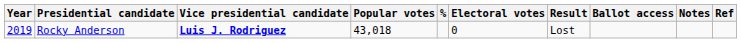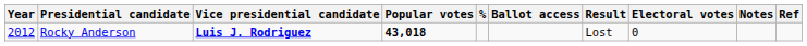 <table class="wikitable sortable" style="font-size:100%">
 <tr>
 <th>Year</th>
 <th>Presidential candidate</th>
 <th>Vice presidential candidate</th>
 <th>Popular votes</th>
 <th>%</th>
+<th>Ballot access</th>
+<th>Result</th>
 <th>Electoral votes</th>
-<th>Result</th>
-<th>Ballot access</th>
 <th>Notes</th>
 <th>Ref</th>
 </tr>
 <tr>
-<td><a href='#'>2019</a></td>
+<td><a href='#'>2012</a></td>
 <td><a href='#'>Rocky Anderson</a></td>
 <td><strong><a href='#'>Luis J. Rodriguez</a></strong></td>
-<td>43,018</td>
+<td><strong>43,018</strong></td>
 <td></td>
+<td></td>
+<td> Lost</td>
 <td>0</td>
-<td> Lost</td>
-<td></td>
 <td></td>
 <td></td>
 </tr>
 </table>
